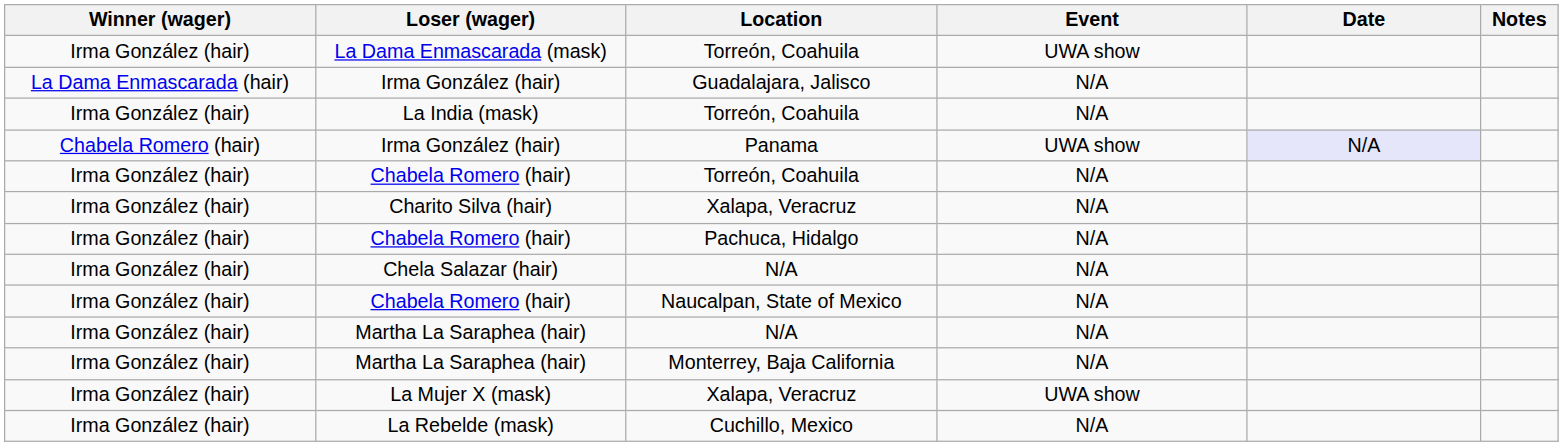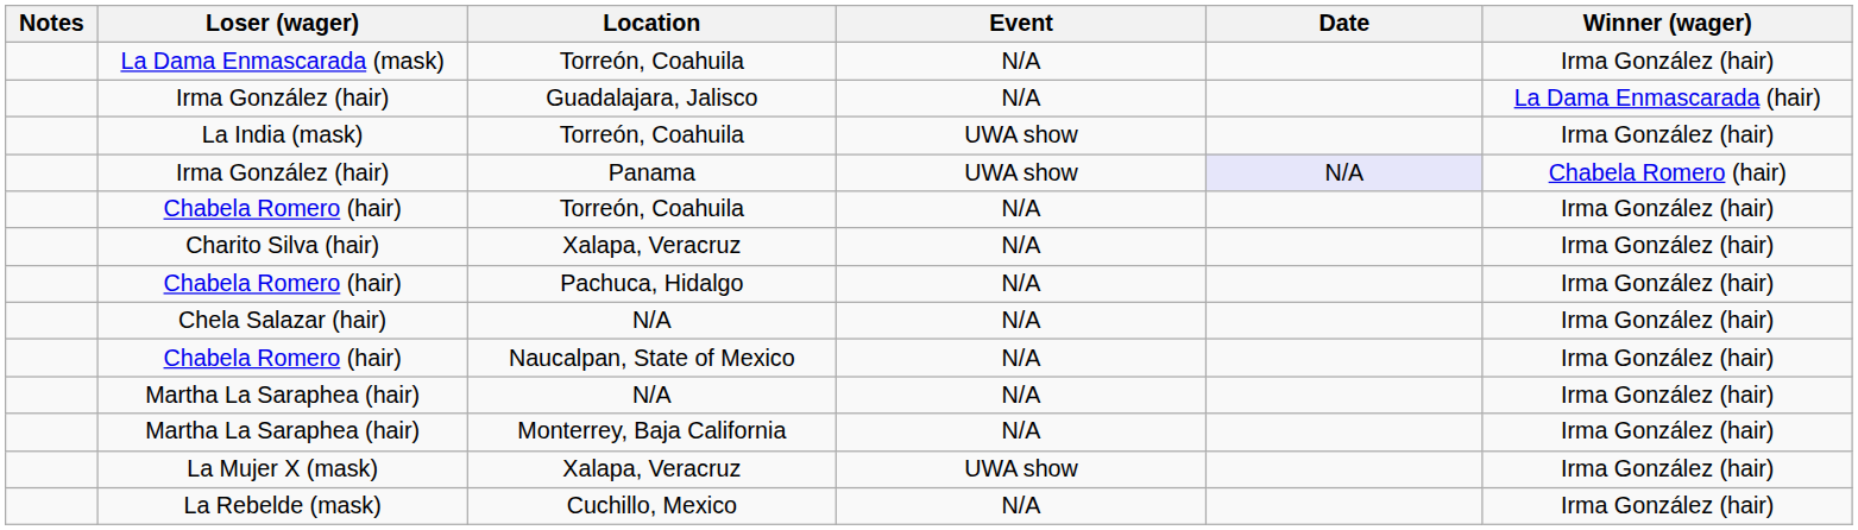 <table class="wikitable sortable" width=100%  style="text-align: center">
 <tr>
-<th width=20% scope="col">Winner (wager)</th>
+<th class="unsortable" width=5% scope="col">Notes</th>
 <th width=20% scope="col">Loser (wager)</th>
 <th width=20% scope="col">Location</th>
 <th width=20% scope="col">Event</th>
 <th width=15% scope="col">Date</th>
-<th class="unsortable" width=5% scope="col">Notes</th>
+<th width=20% scope="col">Winner (wager)</th>
 </tr>
 <tr>
-<td>Irma González (hair)</td>
+<td></td>
 <td><a href='#'>La Dama Enmascarada</a> (mask)</td>
 <td>Torreón, Coahuila</td>
-<td>UWA show</td>
+<td>N/A</td>
 <td></td>
-<td></td>
+<td>Irma González (hair)</td>
 </tr>
 <tr>
-<td><a href='#'>La Dama Enmascarada</a> (hair)</td>
+<td></td>
 <td>Irma González (hair)</td>
 <td>Guadalajara, Jalisco</td>
 <td>N/A</td>
 <td></td>
-<td></td>
+<td><a href='#'>La Dama Enmascarada</a> (hair)</td>
 </tr>
 <tr>
-<td>Irma González (hair)</td>
+<td></td>
 <td>La India (mask)</td>
 <td>Torreón, Coahuila</td>
-<td>N/A</td>
+<td>UWA show</td>
 <td></td>
-<td></td>
+<td>Irma González (hair)</td>
 </tr>
 <tr>
-<td><a href='#'>Chabela Romero</a> (hair)</td>
+<td></td>
 <td>Irma González (hair)</td>
 <td>Panama</td>
 <td>UWA show</td>
 <td style="background: lavender;">N/A</td>
-<td></td>
+<td><a href='#'>Chabela Romero</a> (hair)</td>
 </tr>
 <tr>
-<td>Irma González (hair)</td>
+<td></td>
 <td><a href='#'>Chabela Romero</a> (hair)</td>
 <td>Torreón, Coahuila</td>
 <td>N/A</td>
 <td></td>
-<td></td>
+<td>Irma González (hair)</td>
 </tr>
 <tr>
-<td>Irma González (hair)</td>
+<td></td>
 <td>Charito Silva (hair)</td>
 <td>Xalapa, Veracruz</td>
 <td>N/A</td>
 <td></td>
-<td></td>
+<td>Irma González (hair)</td>
 </tr>
 <tr>
-<td>Irma González (hair)</td>
+<td></td>
 <td><a href='#'>Chabela Romero</a> (hair)</td>
 <td>Pachuca, Hidalgo</td>
 <td>N/A</td>
 <td></td>
-<td></td>
+<td>Irma González (hair)</td>
 </tr>
 <tr>
-<td>Irma González (hair)</td>
+<td></td>
 <td>Chela Salazar (hair)</td>
 <td>N/A</td>
 <td>N/A</td>
 <td></td>
-<td></td>
+<td>Irma González (hair)</td>
 </tr>
 <tr>
-<td>Irma González (hair)</td>
+<td></td>
 <td><a href='#'>Chabela Romero</a> (hair)</td>
 <td>Naucalpan, State of Mexico</td>
 <td>N/A</td>
 <td></td>
-<td></td>
+<td>Irma González (hair)</td>
 </tr>
 <tr>
-<td>Irma González (hair)</td>
+<td></td>
 <td>Martha La Saraphea (hair)</td>
 <td>N/A</td>
 <td>N/A</td>
 <td></td>
-<td></td>
+<td>Irma González (hair)</td>
 </tr>
 <tr>
-<td>Irma González (hair)</td>
+<td></td>
 <td>Martha La Saraphea (hair)</td>
 <td>Monterrey, Baja California</td>
 <td>N/A</td>
 <td></td>
-<td></td>
+<td>Irma González (hair)</td>
 </tr>
 <tr>
-<td>Irma González (hair)</td>
+<td></td>
 <td>La Mujer X (mask)</td>
 <td>Xalapa, Veracruz</td>
 <td>UWA show</td>
 <td></td>
-<td></td>
+<td>Irma González (hair)</td>
 </tr>
 <tr>
-<td>Irma González (hair)</td>
+<td></td>
 <td>La Rebelde (mask)</td>
 <td>Cuchillo, Mexico</td>
 <td>N/A</td>
 <td></td>
-<td></td>
+<td>Irma González (hair)</td>
 </tr>
 </table>
